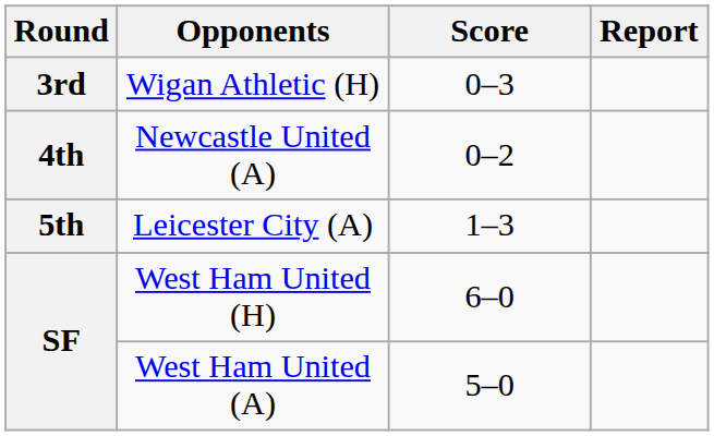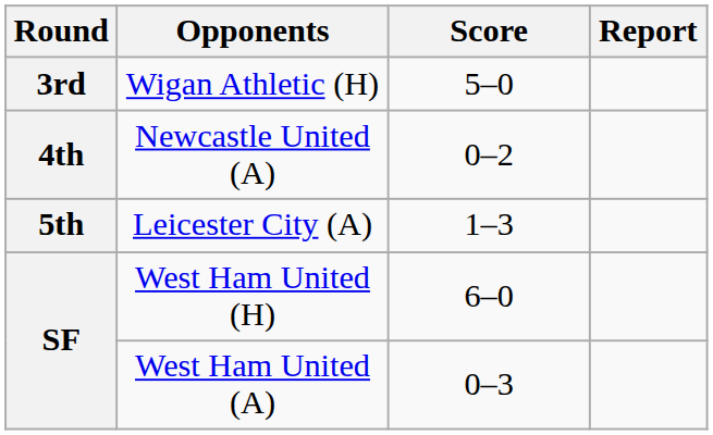 <table class="wikitable plainrowheaders" style="text-align:center;margin-left:1em;float:right">
 <tr>
 <th scope="col" style="width:25px">Round</th>
 <th scope="col" style="width:125px">Opponents</th>
 <th scope="col" style="width:90px">Score</th>
 <th scope="col" style="width:50px">Report</th>
 </tr>
 <tr>
 <th scope=row style="text-align:center">3rd</th>
 <td><a href='#'>Wigan Athletic</a> (H)</td>
-<td>0–3</td>
+<td>5–0</td>
 <td></td>
 </tr>
 <tr>
 <th scope=row style="text-align:center">4th</th>
 <td><a href='#'>Newcastle United</a> (A)</td>
 <td>0–2 </td>
 <td></td>
 </tr>
 <tr>
 <th scope=row style="text-align:center">5th</th>
 <td><a href='#'>Leicester City</a> (A)</td>
 <td>1–3</td>
 <td></td>
 </tr>
 <tr>
 <th scope=row style="text-align:center" rowspan="2">SF</th>
 <td><a href='#'>West Ham United</a> (H)</td>
 <td>6–0</td>
 <td></td>
 </tr>
 <tr>
 <td><a href='#'>West Ham United</a> (A)</td>
-<td>5–0</td>
+<td>0–3</td>
 <td></td>
 </tr>
 </table>
